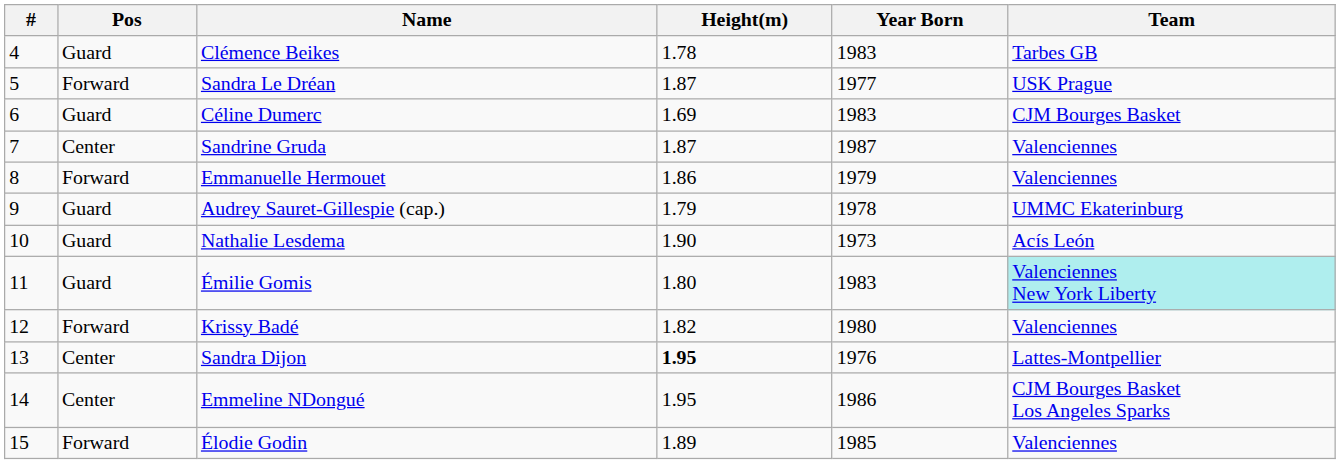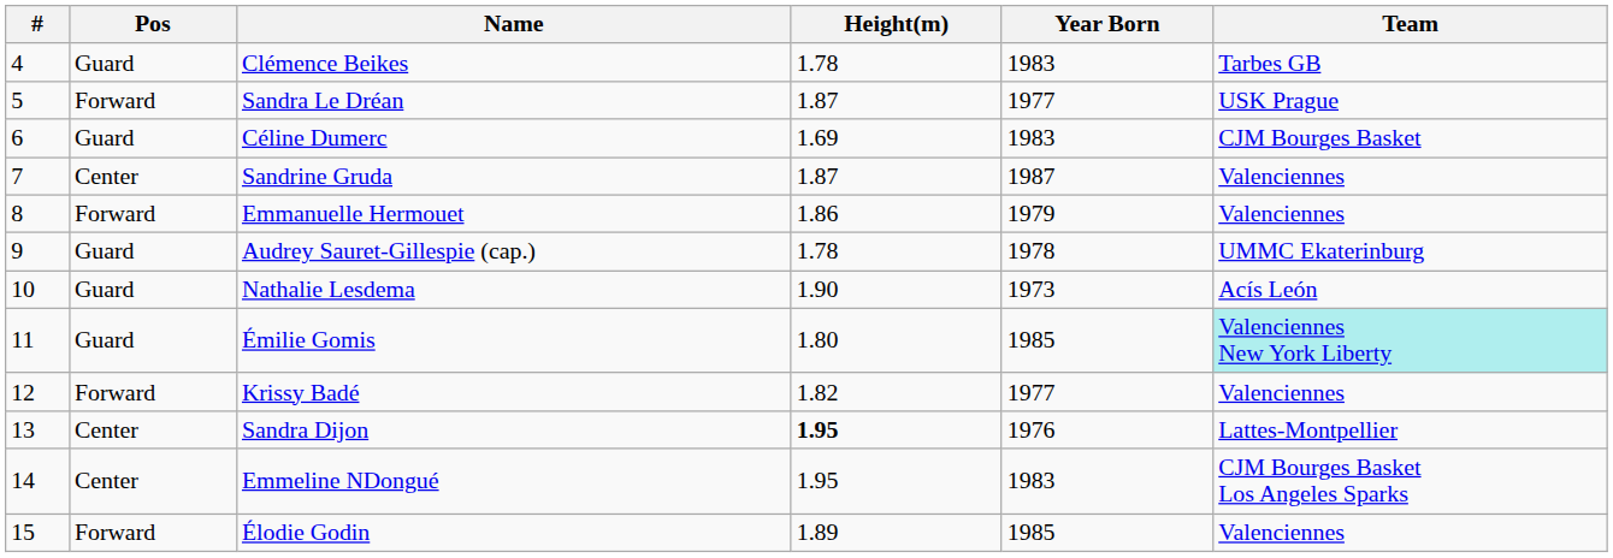 <table class="wikitable" width=85%>
 <tr>
 <th>#</th>
 <th>Pos</th>
 <th>Name</th>
 <th>Height(m)</th>
 <th>Year Born</th>
 <th>Team</th>
 </tr>
 <tr>
 <td>4</td>
 <td>Guard</td>
 <td><a href='#'>Clémence Beikes</a></td>
 <td>1.78</td>
 <td>1983</td>
 <td> <a href='#'>Tarbes GB</a></td>
 </tr>
 <tr>
 <td>5</td>
 <td>Forward</td>
 <td><a href='#'>Sandra Le Dréan</a></td>
 <td>1.87</td>
 <td>1977</td>
 <td> <a href='#'>USK Prague</a></td>
 </tr>
 <tr>
 <td>6</td>
 <td>Guard</td>
 <td><a href='#'>Céline Dumerc</a></td>
 <td>1.69</td>
 <td>1983</td>
 <td> <a href='#'>CJM Bourges Basket</a></td>
 </tr>
 <tr>
 <td>7</td>
 <td>Center</td>
 <td><a href='#'>Sandrine Gruda</a></td>
 <td>1.87</td>
 <td>1987</td>
 <td> <a href='#'>Valenciennes</a></td>
 </tr>
 <tr>
 <td>8</td>
 <td>Forward</td>
 <td><a href='#'>Emmanuelle Hermouet</a></td>
 <td>1.86</td>
 <td>1979</td>
 <td> <a href='#'>Valenciennes</a></td>
 </tr>
 <tr>
 <td>9</td>
 <td>Guard</td>
 <td><a href='#'>Audrey Sauret-Gillespie</a> (cap.)</td>
-<td>1.79</td>
+<td>1.78</td>
 <td>1978</td>
 <td> <a href='#'>UMMC Ekaterinburg</a></td>
 </tr>
 <tr>
 <td>10</td>
 <td>Guard</td>
 <td><a href='#'>Nathalie Lesdema</a></td>
 <td>1.90</td>
 <td>1973</td>
 <td> <a href='#'>Acís León</a></td>
 </tr>
 <tr>
 <td>11</td>
 <td>Guard</td>
 <td><a href='#'>Émilie Gomis</a></td>
 <td>1.80</td>
-<td>1983</td>
+<td>1985</td>
 <td style="background: paleturquoise;"> <a href='#'>Valenciennes</a><br> <a href='#'>New York Liberty</a></td>
 </tr>
 <tr>
 <td>12</td>
 <td>Forward</td>
 <td><a href='#'>Krissy Badé</a></td>
 <td>1.82</td>
-<td>1980</td>
+<td>1977</td>
 <td> <a href='#'>Valenciennes</a></td>
 </tr>
 <tr>
 <td>13</td>
 <td>Center</td>
 <td><a href='#'>Sandra Dijon</a></td>
 <td><strong>1.95</strong></td>
 <td>1976</td>
 <td> <a href='#'>Lattes-Montpellier</a></td>
 </tr>
 <tr>
 <td>14</td>
 <td>Center</td>
 <td><a href='#'>Emmeline NDongué</a></td>
 <td>1.95</td>
-<td>1986</td>
+<td>1983</td>
 <td> <a href='#'>CJM Bourges Basket</a><br> <a href='#'>Los Angeles Sparks</a></td>
 </tr>
 <tr>
 <td>15</td>
 <td>Forward</td>
 <td><a href='#'>Élodie Godin</a></td>
 <td>1.89</td>
 <td>1985</td>
 <td> <a href='#'>Valenciennes</a></td>
 </tr>
 </table>
